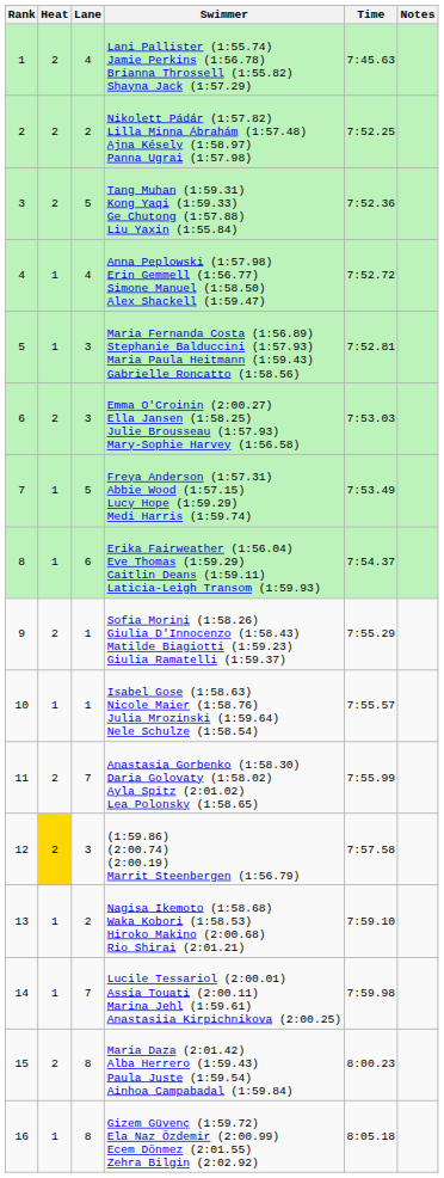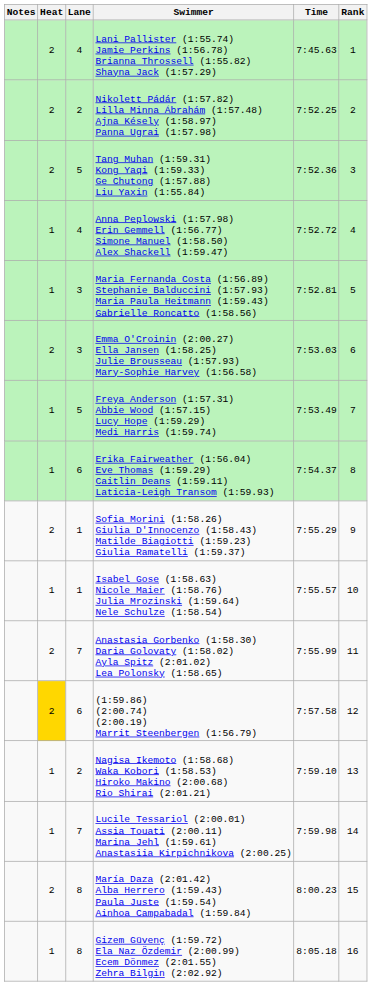 <table class="wikitable sortable mw-collapsible" style="text-align:center">
 <tr>
-<th scope="col">Rank</th>
+<th scope="col">Notes</th>
 <th scope="col">Heat</th>
 <th scope="col">Lane</th>
 <th scope="col">Swimmer</th>
 <th scope="col">Time</th>
-<th scope="col">Notes</th>
+<th scope="col">Rank</th>
 </tr>
 <tr bgcolor=bbf3bb>
-<td>1</td>
+<td></td>
 <td>2</td>
 <td>4</td>
 <td align="left"> <br><a href='#'>Lani Pallister</a> (1:55.74)<br><a href='#'>Jamie Perkins</a> (1:56.78)<br><a href='#'>Brianna Throssell</a> (1:55.82)<br><a href='#'>Shayna Jack</a> (1:57.29)</td>
 <td>7:45.63</td>
-<td></td>
+<td>1</td>
 </tr>
 <tr bgcolor=bbf3bb>
-<td>2</td>
+<td></td>
 <td>2</td>
 <td>2</td>
 <td align="left"> <br><a href='#'>Nikolett Pádár</a> (1:57.82)<br><a href='#'>Lilla Minna Ábrahám</a> (1:57.48)<br><a href='#'>Ajna Késely</a> (1:58.97)<br><a href='#'>Panna Ugrai</a> (1:57.98)</td>
 <td>7:52.25</td>
-<td></td>
+<td>2</td>
 </tr>
 <tr bgcolor=bbf3bb>
-<td>3</td>
+<td></td>
 <td>2</td>
 <td>5</td>
 <td align="left"> <br><a href='#'>Tang Muhan</a> (1:59.31)<br><a href='#'>Kong Yaqi</a> (1:59.33)<br><a href='#'>Ge Chutong</a> (1:57.88)<br><a href='#'>Liu Yaxin</a> (1:55.84)</td>
 <td>7:52.36</td>
-<td></td>
+<td>3</td>
 </tr>
 <tr bgcolor=bbf3bb>
-<td>4</td>
+<td></td>
 <td>1</td>
 <td>4</td>
 <td align="left"> <br><a href='#'>Anna Peplowski</a> (1:57.98)<br><a href='#'>Erin Gemmell</a> (1:56.77)<br><a href='#'>Simone Manuel</a> (1:58.50)<br><a href='#'>Alex Shackell</a> (1:59.47)</td>
 <td>7:52.72</td>
-<td></td>
+<td>4</td>
 </tr>
 <tr bgcolor=bbf3bb>
-<td>5</td>
+<td></td>
 <td>1</td>
 <td>3</td>
 <td align="left"> <br><a href='#'>Maria Fernanda Costa</a> (1:56.89)<br><a href='#'>Stephanie Balduccini</a> (1:57.93)<br><a href='#'>Maria Paula Heitmann</a> (1:59.43)<br><a href='#'>Gabrielle Roncatto</a> (1:58.56)</td>
 <td>7:52.81</td>
-<td></td>
+<td>5</td>
 </tr>
 <tr bgcolor=bbf3bb>
-<td>6</td>
+<td></td>
 <td>2</td>
 <td>3</td>
 <td align="left"> <br><a href='#'>Emma O'Croinin</a> (2:00.27)<br><a href='#'>Ella Jansen</a> (1:58.25)<br><a href='#'>Julie Brousseau</a> (1:57.93)<br><a href='#'>Mary-Sophie Harvey</a> (1:56.58)</td>
 <td>7:53.03</td>
-<td></td>
+<td>6</td>
 </tr>
 <tr bgcolor=bbf3bb>
-<td>7</td>
+<td></td>
 <td>1</td>
 <td>5</td>
 <td align="left"> <br><a href='#'>Freya Anderson</a> (1:57.31)<br><a href='#'>Abbie Wood</a> (1:57.15)<br><a href='#'>Lucy Hope</a> (1:59.29)<br><a href='#'>Medi Harris</a> (1:59.74)</td>
 <td>7:53.49</td>
-<td></td>
+<td>7</td>
 </tr>
 <tr bgcolor=bbf3bb>
-<td>8</td>
+<td></td>
 <td>1</td>
 <td>6</td>
 <td align="left"> <br><a href='#'>Erika Fairweather</a> (1:56.04)<br><a href='#'>Eve Thomas</a> (1:59.29)<br><a href='#'>Caitlin Deans</a> (1:59.11)<br><a href='#'>Laticia-Leigh Transom</a> (1:59.93)</td>
 <td>7:54.37</td>
-<td></td>
+<td>8</td>
 </tr>
 <tr>
-<td>9</td>
+<td></td>
 <td>2</td>
 <td>1</td>
 <td align="left"> <br><a href='#'>Sofia Morini</a> (1:58.26)<br><a href='#'>Giulia D'Innocenzo</a> (1:58.43)<br><a href='#'>Matilde Biagiotti</a> (1:59.23)<br><a href='#'>Giulia Ramatelli</a> (1:59.37)</td>
 <td>7:55.29</td>
-<td></td>
+<td>9</td>
 </tr>
 <tr>
-<td>10</td>
+<td></td>
 <td>1</td>
 <td>1</td>
 <td align="left"> <br><a href='#'>Isabel Gose</a> (1:58.63)<br><a href='#'>Nicole Maier</a> (1:58.76)<br><a href='#'>Julia Mrozinski</a> (1:59.64)<br><a href='#'>Nele Schulze</a> (1:58.54)</td>
 <td>7:55.57</td>
-<td></td>
+<td>10</td>
 </tr>
 <tr>
-<td>11</td>
+<td></td>
 <td>2</td>
 <td>7</td>
 <td align="left"> <br><a href='#'>Anastasia Gorbenko</a> (1:58.30)<br><a href='#'>Daria Golovaty</a> (1:58.02)<br><a href='#'>Ayla Spitz</a> (2:01.02)<br><a href='#'>Lea Polonsky</a> (1:58.65)</td>
 <td>7:55.99</td>
-<td></td>
+<td>11</td>
 </tr>
 <tr>
-<td>12</td>
+<td></td>
 <td style="background: gold;">2</td>
-<td>3</td>
+<td>6</td>
 <td align="left"> <br> (1:59.86)<br> (2:00.74)<br> (2:00.19)<br><a href='#'>Marrit Steenbergen</a> (1:56.79)</td>
 <td>7:57.58</td>
-<td></td>
+<td>12</td>
 </tr>
 <tr>
-<td>13</td>
+<td></td>
 <td>1</td>
 <td>2</td>
 <td align="left"> <br><a href='#'>Nagisa Ikemoto</a> (1:58.68)<br><a href='#'>Waka Kobori</a> (1:58.53)<br><a href='#'>Hiroko Makino</a> (2:00.68)<br><a href='#'>Rio Shirai</a> (2:01.21)</td>
 <td>7:59.10</td>
-<td></td>
+<td>13</td>
 </tr>
 <tr>
-<td>14</td>
+<td></td>
 <td>1</td>
 <td>7</td>
 <td align="left"> <br><a href='#'>Lucile Tessariol</a> (2:00.01)<br><a href='#'>Assia Touati</a> (2:00.11)<br><a href='#'>Marina Jehl</a> (1:59.61)<br><a href='#'>Anastasiia Kirpichnikova</a> (2:00.25)</td>
 <td>7:59.98</td>
-<td></td>
+<td>14</td>
 </tr>
 <tr>
-<td>15</td>
+<td></td>
 <td>2</td>
 <td>8</td>
 <td align="left"> <br><a href='#'>María Daza</a> (2:01.42)<br><a href='#'>Alba Herrero</a> (1:59.43)<br><a href='#'>Paula Juste</a> (1:59.54)<br><a href='#'>Ainhoa Campabadal</a> (1:59.84)</td>
 <td>8:00.23</td>
-<td></td>
+<td>15</td>
 </tr>
 <tr>
-<td>16</td>
+<td></td>
 <td>1</td>
 <td>8</td>
 <td align="left"> <br><a href='#'>Gizem Güvenç</a> (1:59.72)<br><a href='#'>Ela Naz Özdemir</a> (2:00.99)<br><a href='#'>Ecem Dönmez</a> (2:01.55)<br><a href='#'>Zehra Bilgin</a> (2:02.92)</td>
 <td>8:05.18</td>
-<td></td>
+<td>16</td>
 </tr>
 </table>
